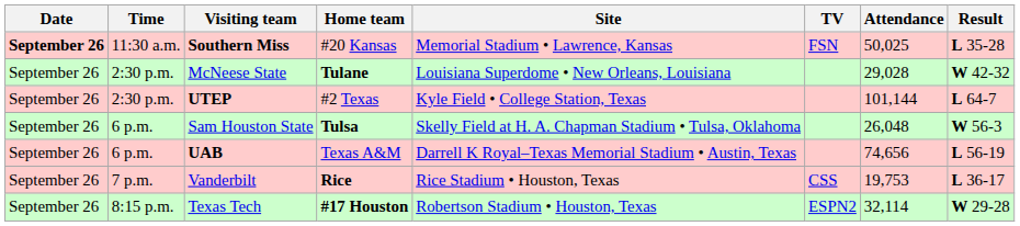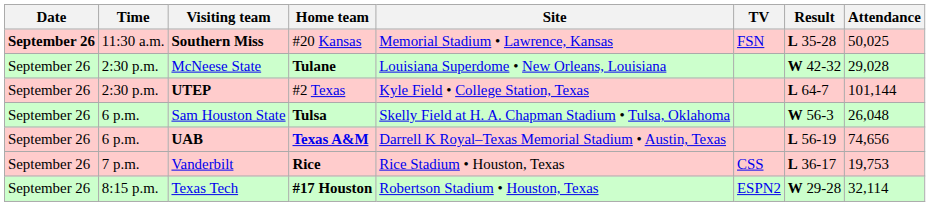 <table class="wikitable" style="font-size:95%;">
 <tr>
 <th>Date</th>
 <th>Time</th>
 <th>Visiting team</th>
 <th>Home team</th>
 <th>Site</th>
 <th>TV</th>
+<th>Result</th>
 <th>Attendance</th>
-<th>Result</th>
 </tr>
 <tr bgcolor=#ffcccc>
 <td><strong>September 26</strong></td>
 <td>11:30 a.m.</td>
 <td><strong>Southern Miss</strong></td>
 <td>#20 <a href='#'>Kansas</a></td>
 <td><a href='#'>Memorial Stadium</a> • <a href='#'>Lawrence, Kansas</a></td>
 <td><a href='#'>FSN</a></td>
+<td><strong>L</strong> 35-28</td>
 <td>50,025</td>
-<td><strong>L</strong> 35-28</td>
 </tr>
 <tr bgcolor=#ccffcc>
 <td>September 26</td>
 <td>2:30 p.m.</td>
 <td><a href='#'>McNeese State</a></td>
 <td><strong>Tulane</strong></td>
 <td><a href='#'>Louisiana Superdome</a> • <a href='#'>New Orleans, Louisiana</a></td>
 <td></td>
+<td><strong>W</strong> 42-32</td>
 <td>29,028</td>
-<td><strong>W</strong> 42-32</td>
 </tr>
 <tr bgcolor=#ffcccc>
 <td>September 26</td>
 <td>2:30 p.m.</td>
 <td><strong>UTEP</strong></td>
 <td>#2 <a href='#'>Texas</a></td>
 <td><a href='#'>Kyle Field</a> • <a href='#'>College Station, Texas</a></td>
 <td></td>
+<td><strong>L</strong> 64-7</td>
 <td>101,144</td>
-<td><strong>L</strong> 64-7</td>
 </tr>
 <tr bgcolor=#ccffcc>
 <td>September 26</td>
 <td>6 p.m.</td>
 <td><a href='#'>Sam Houston State</a></td>
 <td><strong>Tulsa</strong></td>
 <td><a href='#'>Skelly Field at H. A. Chapman Stadium</a> • <a href='#'>Tulsa, Oklahoma</a></td>
 <td></td>
+<td><strong>W</strong> 56-3</td>
 <td>26,048</td>
-<td><strong>W</strong> 56-3</td>
 </tr>
 <tr bgcolor=#ffcccc>
 <td>September 26</td>
 <td>6 p.m.</td>
 <td><strong>UAB</strong></td>
-<td><a href='#'>Texas A&M</a></td>
+<td><strong><a href='#'>Texas A&M</a></strong></td>
 <td><a href='#'>Darrell K Royal–Texas Memorial Stadium</a> • <a href='#'>Austin, Texas</a></td>
 <td></td>
+<td><strong>L</strong> 56-19</td>
 <td>74,656</td>
-<td><strong>L</strong> 56-19</td>
 </tr>
 <tr bgcolor=#ffcccc>
 <td>September 26</td>
 <td>7 p.m.</td>
 <td><a href='#'>Vanderbilt</a></td>
 <td><strong>Rice</strong></td>
 <td><a href='#'>Rice Stadium</a> • Houston, Texas</td>
 <td><a href='#'>CSS</a></td>
+<td><strong>L</strong> 36-17</td>
 <td>19,753</td>
-<td><strong>L</strong> 36-17</td>
 </tr>
 <tr bgcolor=#ccffcc>
 <td>September 26</td>
 <td>8:15 p.m.</td>
 <td><a href='#'>Texas Tech</a></td>
 <td><strong>#17 Houston</strong></td>
 <td><a href='#'>Robertson Stadium</a> • <a href='#'>Houston, Texas</a></td>
 <td><a href='#'>ESPN2</a></td>
+<td><strong>W</strong> 29-28</td>
 <td>32,114</td>
-<td><strong>W</strong> 29-28</td>
 </tr>
 </table>
